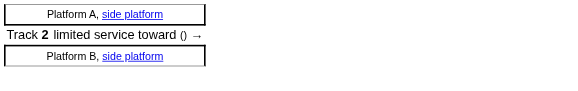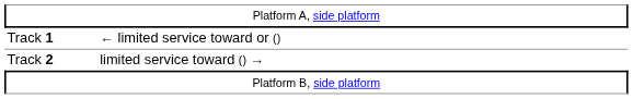 <table border=0 cellspacing=0 cellpadding=3>
 <tr>
 <td style="border-top:solid 1px gray;border-bottom:solid 2px black;border-right:solid 2px black;border-left:solid 2px black;text-align:center;" colspan=2><small>Platform A, <a href='#'>side platform</a></small> </td>
+</tr>
+<tr>
+<td style="border-bottom:solid 1px gray" width=100>Track <strong>1</strong></td>
+<td style="border-bottom:solid 1px gray" width=600>←  limited service toward  or  <small>()</small></td>
 </tr>
 <tr>
 <td>Track <strong>2</strong></td>
 <td>  limited service toward  <small>()</small> →</td>
 </tr>
 <tr>
 <td style="border-bottom:solid 1px gray;border-top:solid 2px black;border-right:solid 2px black;border-left:solid 2px black;text-align:center;" colspan=2><small>Platform B, <a href='#'>side platform</a></small> </td>
 </tr>
 </table>
